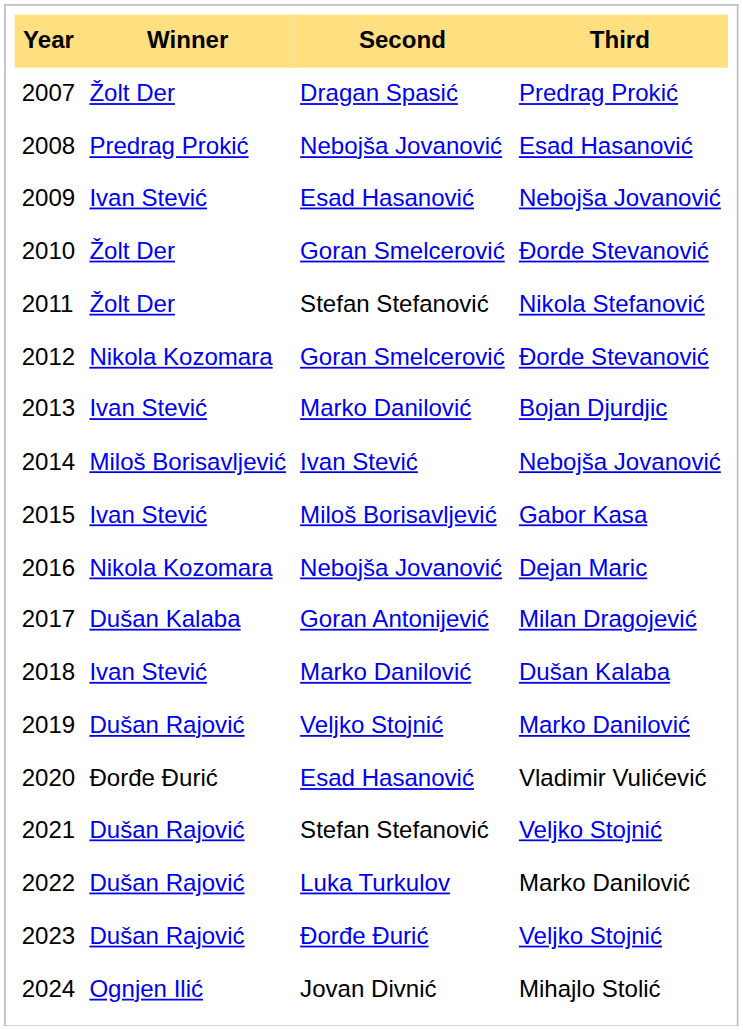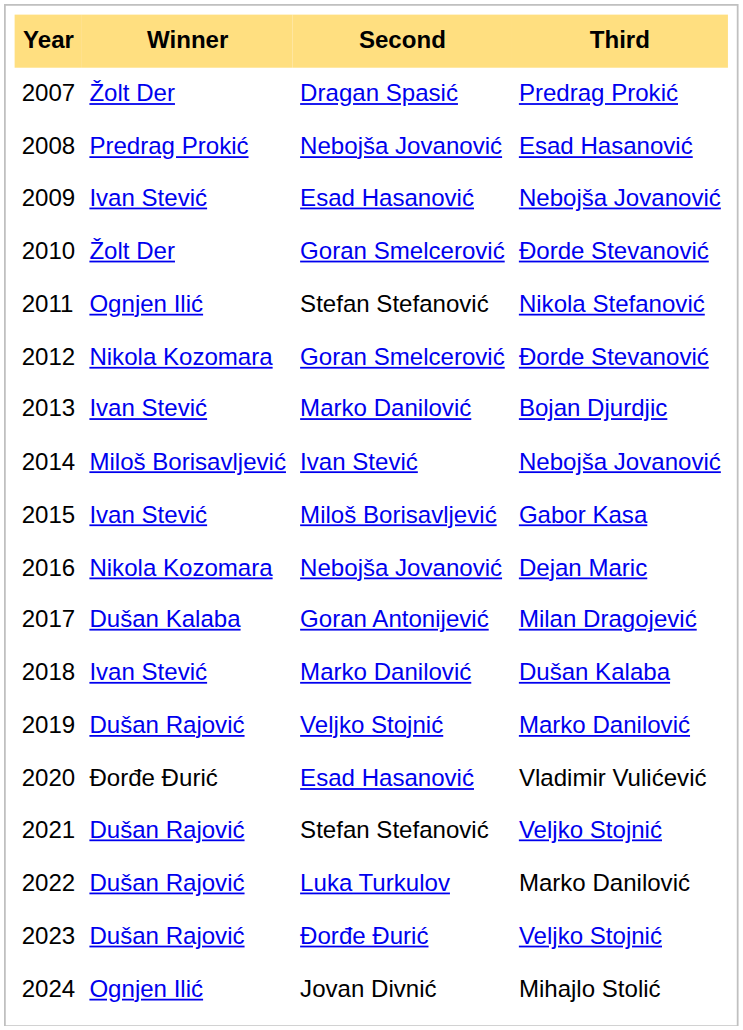 <table cellpadding="4" cellspacing="0"  style="border: 1px solid silver; color: black; margin: 0 0 0.5em 0; background-color: white; padding: 5px; text-align: left; font-size:85%; vertical-align: top; line-height:1.6em;">
 <tr>
 <th scope=col; align="center" bgcolor="FFDF80">Year</th>
 <th scope=col; align="center" bgcolor="FFDF80">Winner</th>
 <th scope=col; align="center" bgcolor="FFDF80">Second</th>
 <th scope=col; align="center" bgcolor="FFDF80">Third</th>
 </tr>
 <tr>
 </tr>
 <tr>
 <td>2007</td>
 <td><a href='#'>Žolt Der</a></td>
 <td><a href='#'>Dragan Spasić</a></td>
 <td><a href='#'>Predrag Prokić</a></td>
 </tr>
 <tr>
 <td>2008</td>
 <td><a href='#'>Predrag Prokić</a></td>
 <td><a href='#'>Nebojša Jovanović</a></td>
 <td><a href='#'>Esad Hasanović</a></td>
 </tr>
 <tr>
 <td>2009</td>
 <td><a href='#'>Ivan Stević</a></td>
 <td><a href='#'>Esad Hasanović</a></td>
 <td><a href='#'>Nebojša Jovanović</a></td>
 </tr>
 <tr>
 <td>2010</td>
 <td><a href='#'>Žolt Der</a></td>
 <td><a href='#'>Goran Smelcerović</a></td>
 <td><a href='#'>Đorde Stevanović</a></td>
 </tr>
 <tr>
 <td>2011</td>
-<td><a href='#'>Žolt Der</a></td>
+<td><a href='#'>Ognjen Ilić</a></td>
 <td>Stefan Stefanović</td>
 <td><a href='#'>Nikola Stefanović</a></td>
 </tr>
 <tr>
 <td>2012</td>
 <td><a href='#'>Nikola Kozomara</a></td>
 <td><a href='#'>Goran Smelcerović</a></td>
 <td><a href='#'>Đorde Stevanović</a></td>
 </tr>
 <tr>
 <td>2013</td>
 <td><a href='#'>Ivan Stević</a></td>
 <td><a href='#'>Marko Danilović</a></td>
 <td><a href='#'>Bojan Djurdjic</a></td>
 </tr>
 <tr>
 <td>2014</td>
 <td><a href='#'>Miloš Borisavljević</a></td>
 <td><a href='#'>Ivan Stević</a></td>
 <td><a href='#'>Nebojša Jovanović</a></td>
 </tr>
 <tr>
 <td>2015</td>
 <td><a href='#'>Ivan Stević</a></td>
 <td><a href='#'>Miloš Borisavljević</a></td>
 <td><a href='#'>Gabor Kasa</a></td>
 </tr>
 <tr>
 <td>2016</td>
 <td><a href='#'>Nikola Kozomara</a></td>
 <td><a href='#'>Nebojša Jovanović</a></td>
 <td><a href='#'>Dejan Maric</a></td>
 </tr>
 <tr>
 <td>2017</td>
 <td><a href='#'>Dušan Kalaba</a></td>
 <td><a href='#'>Goran Antonijević</a></td>
 <td><a href='#'>Milan Dragojević</a></td>
 </tr>
 <tr>
 <td>2018</td>
 <td><a href='#'>Ivan Stević</a></td>
 <td><a href='#'>Marko Danilović</a></td>
 <td><a href='#'>Dušan Kalaba</a></td>
 </tr>
 <tr>
 <td>2019</td>
 <td><a href='#'>Dušan Rajović</a></td>
 <td><a href='#'>Veljko Stojnić</a></td>
 <td><a href='#'>Marko Danilović</a></td>
 </tr>
 <tr>
 <td>2020</td>
 <td>Đorđe Đurić</td>
 <td><a href='#'>Esad Hasanović</a></td>
 <td>Vladimir Vulićević</td>
 </tr>
 <tr>
 <td>2021</td>
 <td><a href='#'>Dušan Rajović</a></td>
 <td>Stefan Stefanović</td>
 <td><a href='#'>Veljko Stojnić</a></td>
 </tr>
 <tr>
 <td>2022</td>
 <td><a href='#'>Dušan Rajović</a></td>
 <td><a href='#'>Luka Turkulov</a></td>
 <td>Marko Danilović</td>
 </tr>
 <tr>
 <td>2023</td>
 <td><a href='#'>Dušan Rajović</a></td>
 <td><a href='#'>Đorđe Đurić</a></td>
 <td><a href='#'>Veljko Stojnić</a></td>
 </tr>
 <tr>
 <td>2024</td>
 <td><a href='#'>Ognjen Ilić</a></td>
 <td>Jovan Divnić</td>
 <td>Mihajlo Stolić</td>
 </tr>
 </table>
